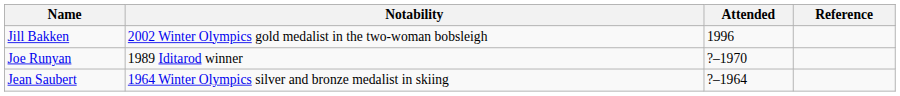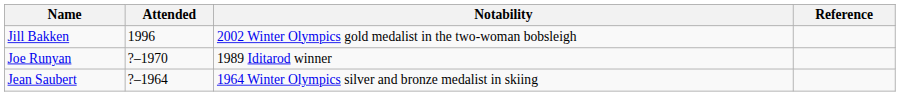 <table class="wikitable sortable" style="width:83%">
 <tr>
 <th width="*">Name</th>
+<th width="10%">Attended</th>
 <th width="65%">Notability</th>
-<th width="10%">Attended</th>
 <th width="*">Reference</th>
 </tr>
 <tr valign="top">
 <td><a href='#'>Jill Bakken</a></td>
+<td>1996</td>
 <td><a href='#'>2002 Winter Olympics</a> gold medalist in the two-woman bobsleigh</td>
-<td>1996</td>
 <td></td>
 </tr>
 <tr valign="top">
 <td><a href='#'>Joe Runyan</a></td>
+<td>?–1970</td>
 <td>1989 <a href='#'>Iditarod</a> winner</td>
-<td>?–1970</td>
 <td></td>
 </tr>
 <tr valign="top">
 <td><a href='#'>Jean Saubert</a></td>
+<td>?–1964</td>
 <td><a href='#'>1964 Winter Olympics</a> silver and bronze medalist in skiing</td>
-<td>?–1964</td>
 <td></td>
 </tr>
 </table>
